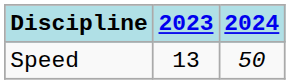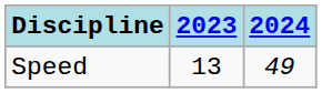 <table class="wikitable" style="text-align: center;">
 <tr>
 <th style="background: #b0e0e6;">Discipline</th>
 <th style="background: #b0e0e6;"><a href='#'>2023</a></th>
 <th style="background: #b0e0e6;"><a href='#'>2024</a></th>
 </tr>
 <tr>
 <td align="left">Speed</td>
 <td>13</td>
-<td><em>50</em></td>
+<td><em>49</em></td>
 </tr>
 </table>
